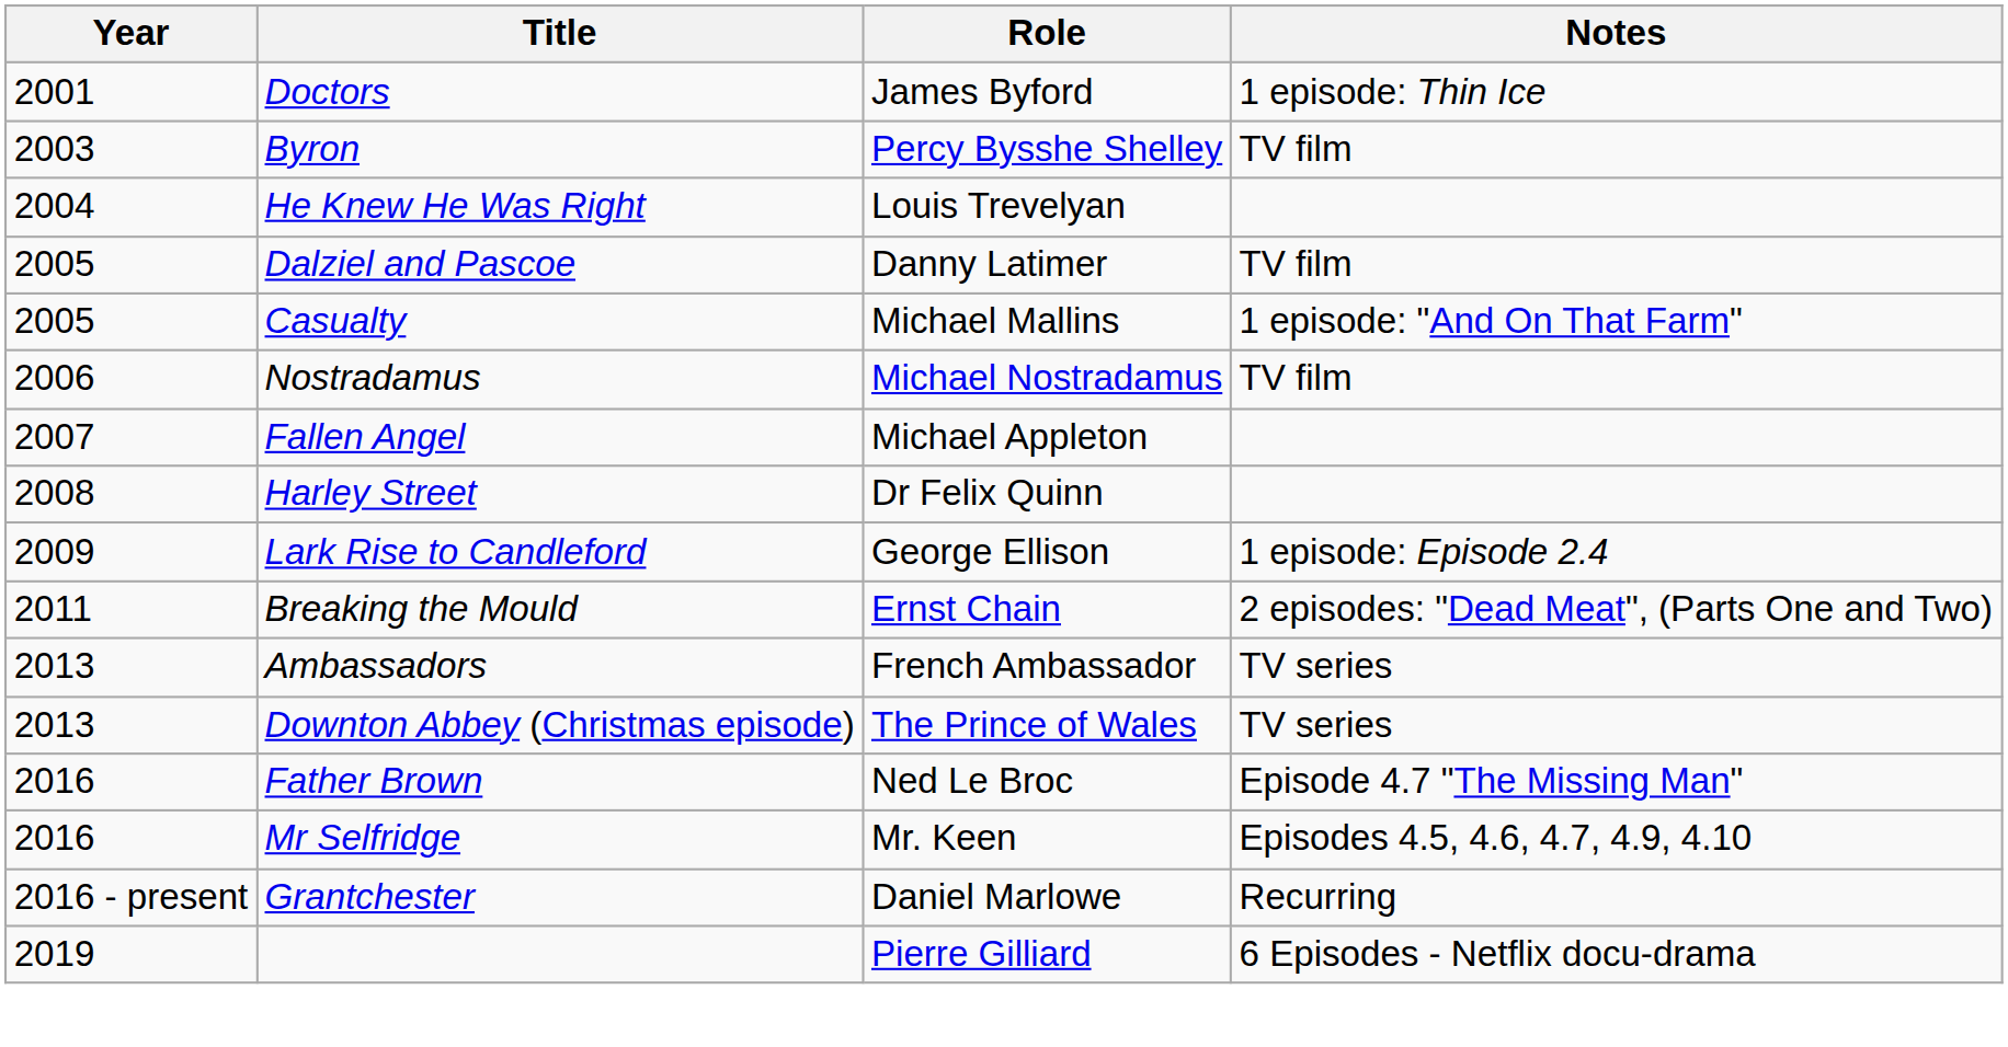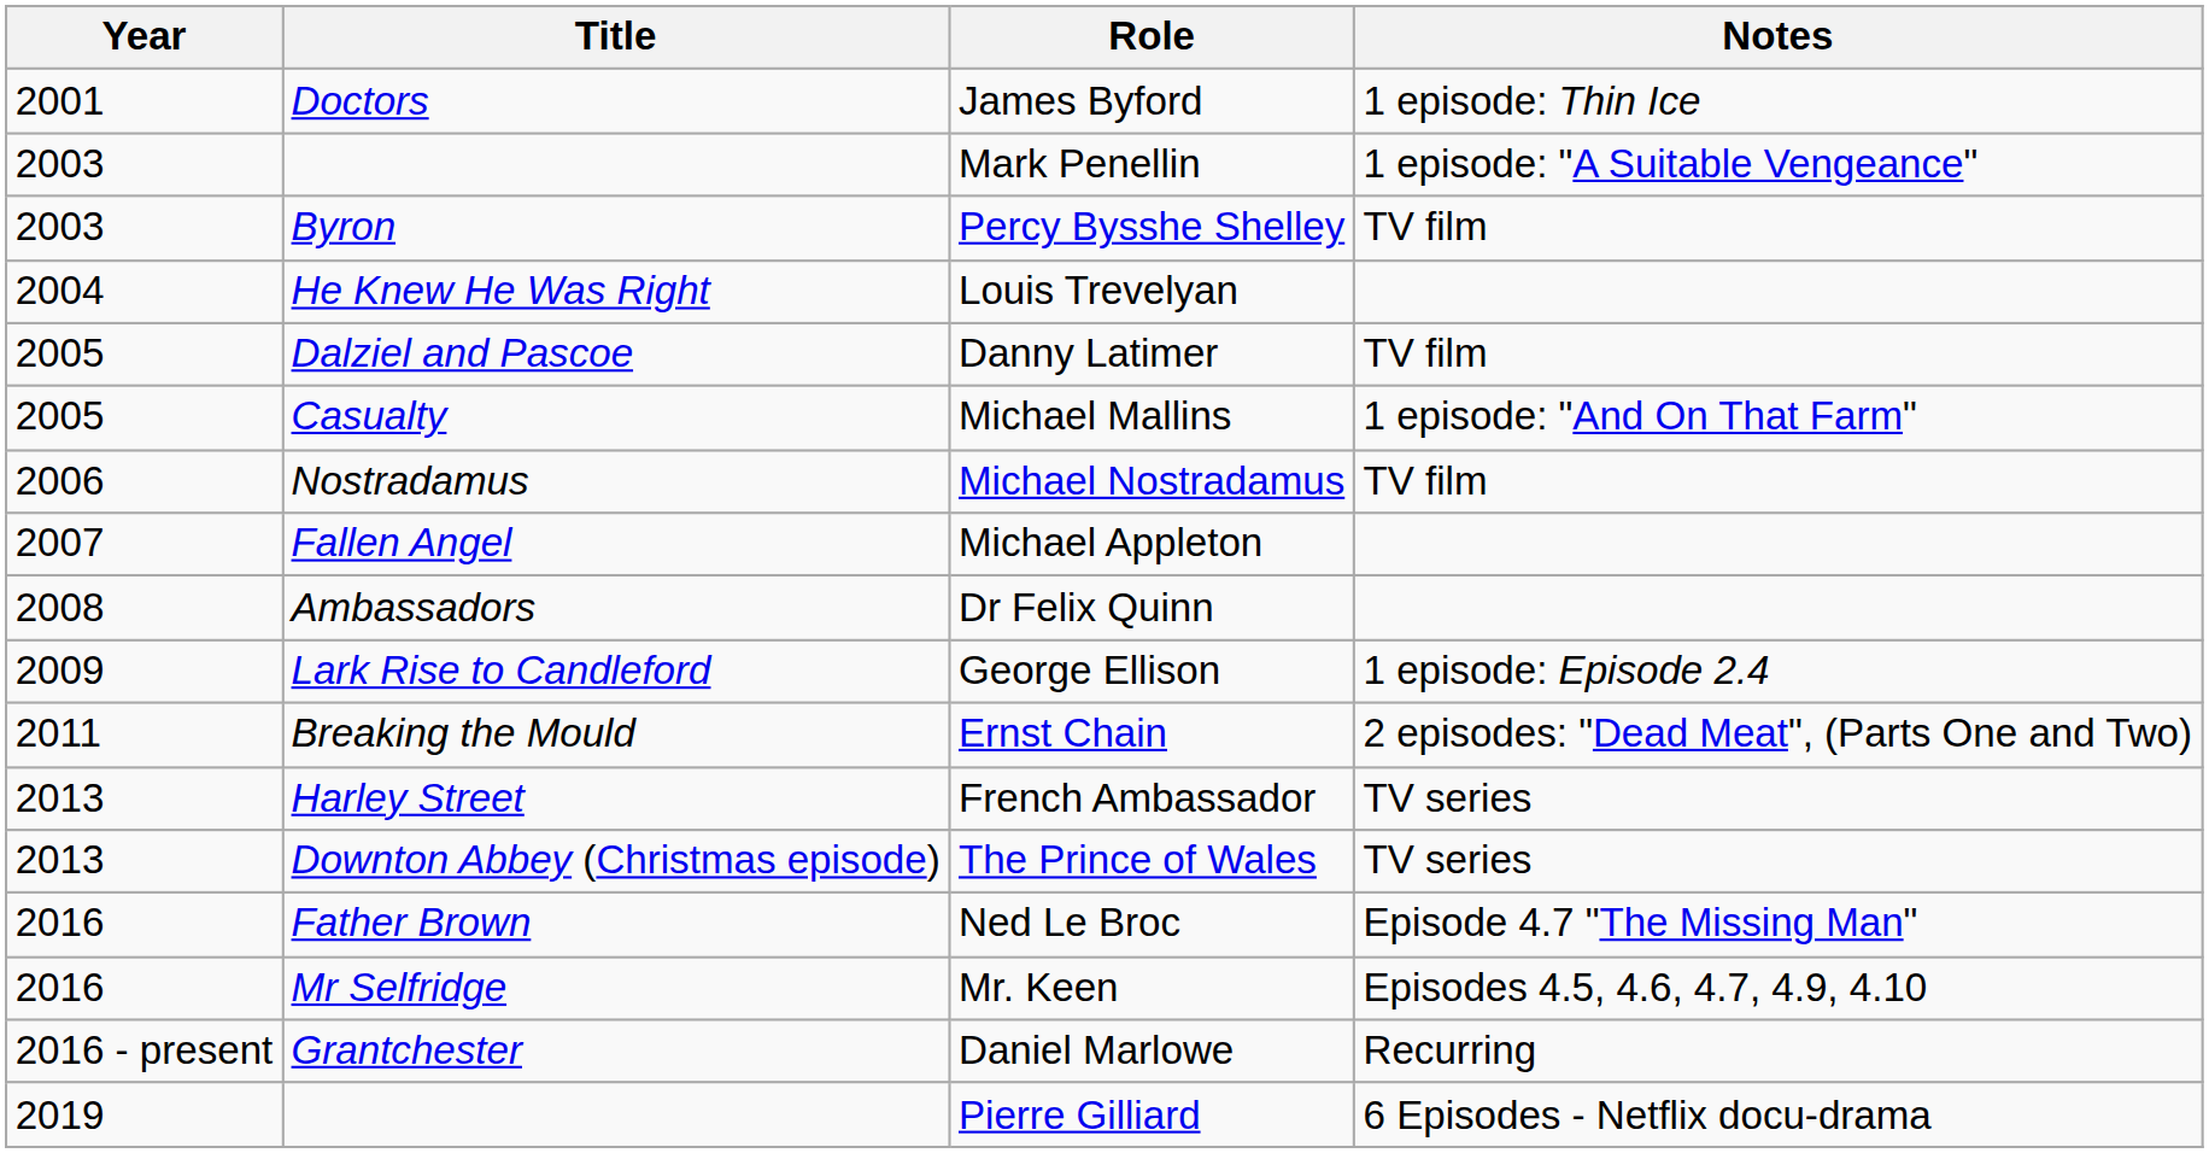 <table class="wikitable sortable">
 <tr>
 <th>Year</th>
 <th>Title</th>
 <th>Role</th>
 <th class="unsortable">Notes</th>
 </tr>
 <tr>
 <td>2001</td>
 <td><em><a href='#'>Doctors</a></em></td>
 <td>James Byford</td>
 <td>1 episode: <em>Thin Ice</em></td>
+</tr>
+<tr>
+<td>2003</td>
+<td><em></em></td>
+<td>Mark Penellin</td>
+<td>1 episode: "<a href='#'>A Suitable Vengeance</a>"</td>
 </tr>
 <tr>
 <td>2003</td>
 <td><em><a href='#'>Byron</a></em></td>
 <td><a href='#'>Percy Bysshe Shelley</a></td>
 <td>TV film</td>
 </tr>
 <tr>
 <td>2004</td>
 <td><em><a href='#'>He Knew He Was Right</a></em></td>
 <td>Louis Trevelyan</td>
 <td></td>
 </tr>
 <tr>
 <td>2005</td>
 <td><em><a href='#'>Dalziel and Pascoe</a></em></td>
 <td>Danny Latimer</td>
 <td>TV film</td>
 </tr>
 <tr>
 <td>2005</td>
 <td><em><a href='#'>Casualty</a></em></td>
 <td>Michael Mallins</td>
 <td>1 episode: "<a href='#'>And On That Farm</a>"</td>
 </tr>
 <tr>
 <td>2006</td>
 <td><em>Nostradamus</em></td>
 <td><a href='#'>Michael Nostradamus</a></td>
 <td>TV film</td>
 </tr>
 <tr>
 <td>2007</td>
 <td><em><a href='#'>Fallen Angel</a></em></td>
 <td>Michael Appleton</td>
 <td></td>
 </tr>
 <tr>
 <td>2008</td>
-<td><em><a href='#'>Harley Street</a></em></td>
+<td><em>Ambassadors</em></td>
 <td>Dr Felix Quinn</td>
 <td></td>
 </tr>
 <tr>
 <td>2009</td>
 <td><em><a href='#'>Lark Rise to Candleford</a></em></td>
 <td>George Ellison</td>
 <td>1 episode: <em>Episode 2.4</em></td>
 </tr>
 <tr>
 <td>2011</td>
 <td><em>Breaking the Mould</em></td>
 <td><a href='#'>Ernst Chain</a></td>
 <td>2 episodes: "<a href='#'>Dead Meat</a>", (Parts One and Two)</td>
 </tr>
 <tr>
 <td>2013</td>
-<td><em>Ambassadors</em></td>
+<td><em><a href='#'>Harley Street</a></em></td>
 <td>French Ambassador</td>
 <td>TV series</td>
 </tr>
 <tr>
 <td>2013</td>
 <td><em><a href='#'>Downton Abbey</a></em> (<a href='#'>Christmas episode</a>)</td>
 <td><a href='#'>The Prince of Wales</a></td>
 <td>TV series</td>
 </tr>
 <tr>
 <td>2016</td>
 <td><em><a href='#'>Father Brown</a></em></td>
 <td>Ned Le Broc</td>
 <td>Episode 4.7 "<a href='#'>The Missing Man</a>"</td>
 </tr>
 <tr>
 <td>2016</td>
 <td><em><a href='#'>Mr Selfridge</a></em></td>
 <td>Mr. Keen</td>
 <td>Episodes 4.5, 4.6, 4.7, 4.9, 4.10</td>
 </tr>
 <tr>
 <td>2016 - present</td>
 <td><em><a href='#'>Grantchester</a></em></td>
 <td>Daniel Marlowe</td>
 <td>Recurring</td>
 </tr>
 <tr>
 <td>2019</td>
 <td><em></em></td>
 <td><a href='#'>Pierre Gilliard</a></td>
 <td>6 Episodes - Netflix docu-drama</td>
 </tr>
 </table>
